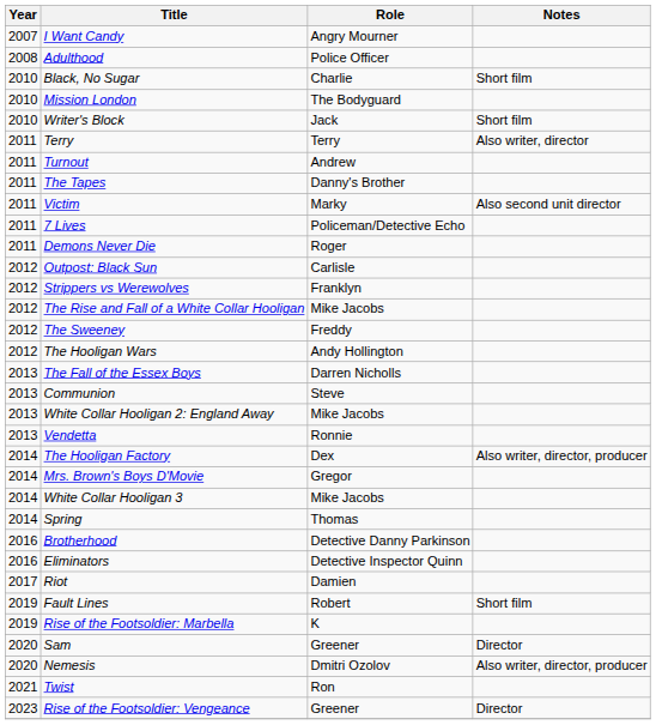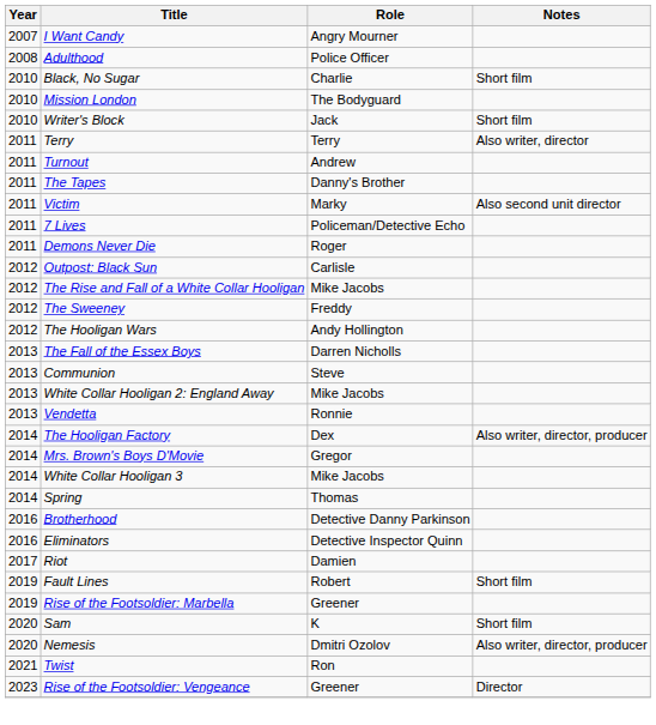 <table class="wikitable sortable">
 <tr>
 <th>Year</th>
 <th>Title</th>
 <th>Role</th>
 <th class="unsortable">Notes</th>
 </tr>
 <tr>
 <td>2007</td>
 <td><em><a href='#'>I Want Candy</a></em></td>
 <td>Angry Mourner</td>
 <td></td>
 </tr>
 <tr>
 <td>2008</td>
 <td><em><a href='#'>Adulthood</a></em></td>
 <td>Police Officer</td>
 <td></td>
 </tr>
 <tr>
 <td>2010</td>
 <td><em>Black, No Sugar</em></td>
 <td>Charlie</td>
 <td>Short film</td>
 </tr>
 <tr>
 <td>2010</td>
 <td><em><a href='#'>Mission London</a></em></td>
 <td>The Bodyguard</td>
 <td></td>
 </tr>
 <tr>
 <td>2010</td>
 <td><em>Writer's Block</em></td>
 <td>Jack</td>
 <td>Short film</td>
 </tr>
 <tr>
 <td>2011</td>
 <td><em>Terry</em></td>
 <td>Terry</td>
 <td>Also writer, director</td>
 </tr>
 <tr>
 <td>2011</td>
 <td><em><a href='#'>Turnout</a></em></td>
 <td>Andrew</td>
 <td></td>
 </tr>
 <tr>
 <td>2011</td>
 <td><em><a href='#'>The Tapes</a></em></td>
 <td>Danny's Brother</td>
 <td></td>
 </tr>
 <tr>
 <td>2011</td>
 <td><em><a href='#'>Victim</a></em></td>
 <td>Marky</td>
 <td>Also second unit director</td>
 </tr>
 <tr>
 <td>2011</td>
 <td><em><a href='#'>7 Lives</a></em></td>
 <td>Policeman/Detective Echo</td>
 <td></td>
 </tr>
 <tr>
 <td>2011</td>
 <td><em><a href='#'>Demons Never Die</a></em></td>
 <td>Roger</td>
 <td></td>
 </tr>
 <tr>
 <td>2012</td>
 <td><em><a href='#'>Outpost: Black Sun</a></em></td>
 <td>Carlisle</td>
-<td></td>
-</tr>
-<tr>
-<td>2012</td>
-<td><em><a href='#'>Strippers vs Werewolves</a></em></td>
-<td>Franklyn</td>
 <td></td>
 </tr>
 <tr>
 <td>2012</td>
 <td><em><a href='#'>The Rise and Fall of a White Collar Hooligan</a></em></td>
 <td>Mike Jacobs</td>
 <td></td>
 </tr>
 <tr>
 <td>2012</td>
 <td><em><a href='#'>The Sweeney</a></em></td>
 <td>Freddy</td>
 <td></td>
 </tr>
 <tr>
 <td>2012</td>
 <td><em>The Hooligan Wars</em></td>
 <td>Andy Hollington</td>
 <td></td>
 </tr>
 <tr>
 <td>2013</td>
 <td><em><a href='#'>The Fall of the Essex Boys</a></em></td>
 <td>Darren Nicholls</td>
 <td></td>
 </tr>
 <tr>
 <td>2013</td>
 <td><em>Communion</em></td>
 <td>Steve</td>
 <td></td>
 </tr>
 <tr>
 <td>2013</td>
 <td><em>White Collar Hooligan 2: England Away</em></td>
 <td>Mike Jacobs</td>
 <td></td>
 </tr>
 <tr>
 <td>2013</td>
 <td><em><a href='#'>Vendetta</a></em></td>
 <td>Ronnie</td>
 <td></td>
 </tr>
 <tr>
 <td>2014</td>
 <td><em><a href='#'>The Hooligan Factory</a></em></td>
 <td>Dex</td>
 <td>Also writer, director, producer</td>
 </tr>
 <tr>
 <td>2014</td>
 <td><em><a href='#'>Mrs. Brown's Boys D'Movie</a></em></td>
 <td>Gregor</td>
 <td></td>
 </tr>
 <tr>
 <td>2014</td>
 <td><em>White Collar Hooligan 3</em></td>
 <td>Mike Jacobs</td>
 <td></td>
 </tr>
 <tr>
 <td>2014</td>
 <td><em>Spring</em></td>
 <td>Thomas</td>
 <td></td>
 </tr>
 <tr>
 <td>2016</td>
 <td><em><a href='#'>Brotherhood</a></em></td>
 <td>Detective Danny Parkinson</td>
 <td></td>
 </tr>
 <tr>
 <td>2016</td>
 <td><em>Eliminators</em></td>
 <td>Detective Inspector Quinn</td>
 <td></td>
 </tr>
 <tr>
 <td>2017</td>
 <td><em>Riot</em></td>
 <td>Damien</td>
 <td></td>
 </tr>
 <tr>
 <td>2019</td>
 <td><em>Fault Lines</em></td>
 <td>Robert</td>
 <td>Short film</td>
 </tr>
 <tr>
 <td>2019</td>
 <td><em><a href='#'>Rise of the Footsoldier: Marbella</a></em></td>
-<td>K</td>
+<td>Greener</td>
 <td></td>
 </tr>
 <tr>
 <td>2020</td>
 <td><em>Sam</em></td>
-<td>Greener</td>
-<td>Director</td>
+<td>K</td>
+<td>Short film</td>
 </tr>
 <tr>
 <td>2020</td>
 <td><em>Nemesis</em></td>
 <td>Dmitri Ozolov</td>
 <td>Also writer, director, producer</td>
 </tr>
 <tr>
 <td>2021</td>
 <td><em><a href='#'>Twist</a></em></td>
 <td>Ron</td>
 <td></td>
 </tr>
 <tr>
 <td>2023</td>
 <td><em><a href='#'>Rise of the Footsoldier: Vengeance</a></em></td>
 <td>Greener</td>
 <td>Director</td>
 </tr>
 <tr>
 </tr>
 </table>
